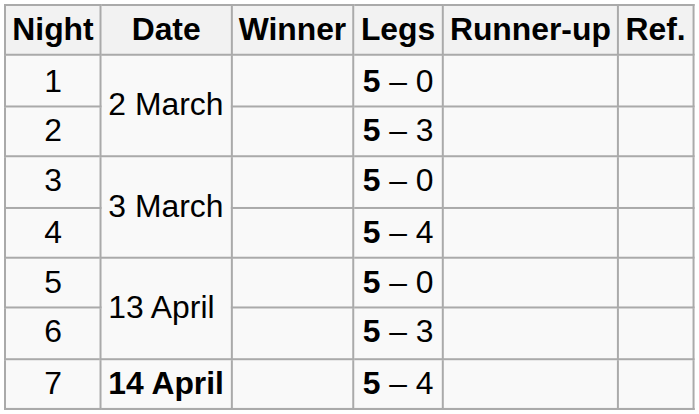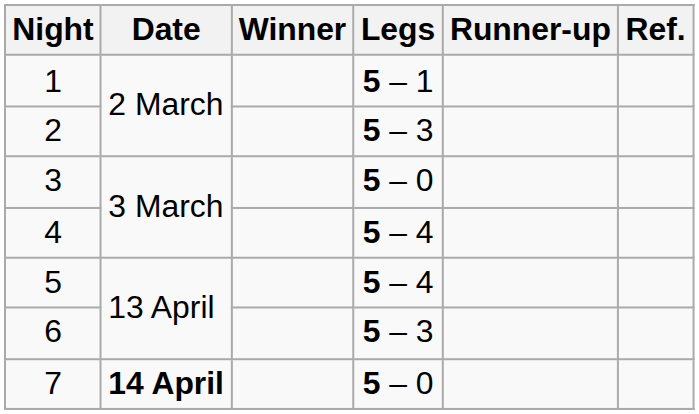 <table class="wikitable">
 <tr>
 <th>Night</th>
 <th>Date</th>
 <th>Winner</th>
 <th>Legs</th>
 <th>Runner-up</th>
 <th>Ref.</th>
 </tr>
 <tr>
 <td align=center>1</td>
 <td align=left rowspan="2">2 March</td>
 <td align="right"></td>
-<td align="center"><strong>5</strong> – 0</td>
+<td align="center"><strong>5</strong> – 1</td>
 <td></td>
 <td align="center"></td>
 </tr>
 <tr>
 <td align=center>2</td>
 <td align="right"></td>
 <td align="center"><strong>5</strong> – 3</td>
 <td></td>
 <td align="center"></td>
 </tr>
 <tr>
 <td align=center>3</td>
 <td align=left rowspan="2">3 March</td>
 <td align="right"></td>
 <td align="center"><strong>5</strong> – 0</td>
 <td></td>
 <td align="center"></td>
 </tr>
 <tr>
 <td align=center>4</td>
 <td align="right"></td>
 <td align="center"><strong>5</strong> – 4</td>
 <td></td>
 <td align="center"></td>
 </tr>
 <tr>
 <td align=center>5</td>
 <td align=left rowspan="2">13 April</td>
 <td align="right"></td>
-<td align="center"><strong>5</strong> – 0</td>
+<td align="center"><strong>5</strong> – 4</td>
 <td></td>
 <td align="center"></td>
 </tr>
 <tr>
 <td align=center>6</td>
 <td align="right"></td>
 <td align="center"><strong>5</strong> – 3</td>
 <td></td>
 <td align="center"></td>
 </tr>
 <tr>
 <td align=center>7</td>
 <td rowspan=1><strong>14 April</strong></td>
 <td align="right"></td>
-<td align="center"><strong>5</strong> – 4</td>
+<td align="center"><strong>5</strong> – 0</td>
 <td></td>
 <td align="center"></td>
 </tr>
 <tr>
 </tr>
 </table>
